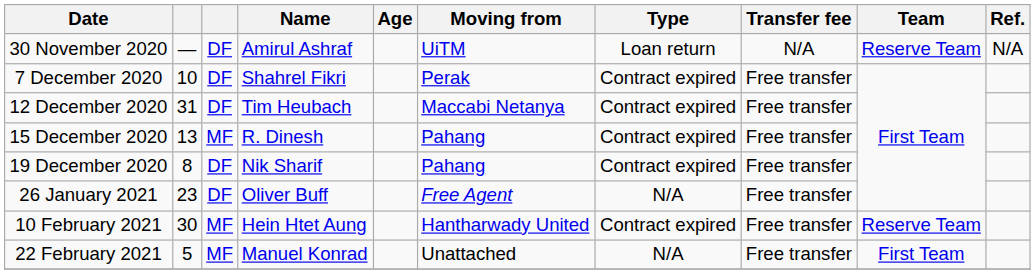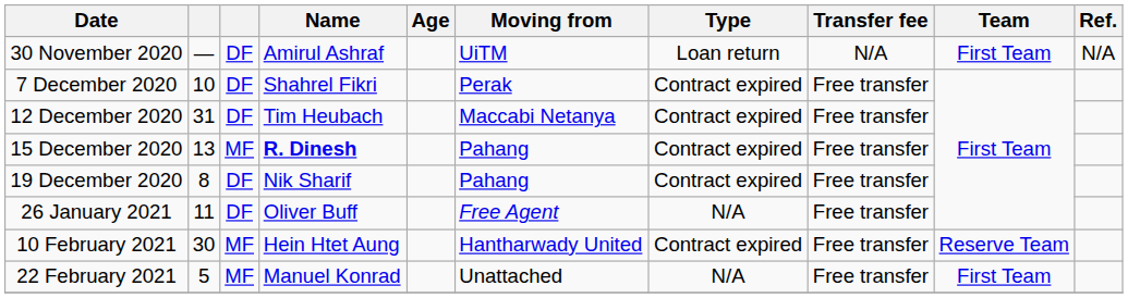 <table class="wikitable sortable" style="width:70%; text-align:center; font-size:100%; text-align:centre;">
 <tr>
 <th>Date</th>
 <th></th>
 <th></th>
 <th>Name</th>
 <th>Age</th>
 <th>Moving from</th>
 <th>Type</th>
 <th>Transfer fee</th>
 <th>Team</th>
 <th>Ref.</th>
 </tr>
 <tr>
 <td>30 November 2020</td>
 <td>—</td>
 <td><a href='#'>DF</a></td>
 <td style="text-align:left"> <a href='#'>Amirul Ashraf</a></td>
 <td></td>
 <td style="text-align:left"> <a href='#'>UiTM</a></td>
 <td>Loan return</td>
 <td>N/A</td>
-<td><a href='#'>Reserve Team</a></td>
+<td><a href='#'>First Team</a></td>
 <td>N/A</td>
 </tr>
 <tr>
 <td>7 December 2020</td>
 <td>10</td>
 <td><a href='#'>DF</a></td>
 <td style="text-align:left"> <a href='#'>Shahrel Fikri</a></td>
 <td></td>
 <td style="text-align:left"> <a href='#'>Perak</a></td>
 <td>Contract expired</td>
 <td>Free transfer</td>
 <td rowspan="5"><a href='#'>First Team</a></td>
 <td></td>
 </tr>
 <tr>
 <td>12 December 2020</td>
 <td>31</td>
 <td><a href='#'>DF</a></td>
 <td style="text-align:left"> <a href='#'>Tim Heubach</a></td>
 <td></td>
 <td style="text-align:left"> <a href='#'>Maccabi Netanya</a></td>
 <td>Contract expired</td>
 <td>Free transfer</td>
 <td></td>
 </tr>
 <tr>
 <td>15 December 2020</td>
 <td>13</td>
 <td><a href='#'>MF</a></td>
-<td style="text-align:left"> <a href='#'>R. Dinesh</a></td>
+<td style="text-align:left"><strong> <a href='#'>R. Dinesh</a></strong></td>
 <td></td>
 <td style="text-align:left"> <a href='#'>Pahang</a></td>
 <td>Contract expired</td>
 <td>Free transfer</td>
 <td></td>
 </tr>
 <tr>
 <td>19 December 2020</td>
 <td>8</td>
 <td><a href='#'>DF</a></td>
 <td style="text-align:left"> <a href='#'>Nik Sharif</a></td>
 <td></td>
 <td style="text-align:left"> <a href='#'>Pahang</a></td>
 <td>Contract expired</td>
 <td>Free transfer</td>
 <td></td>
 </tr>
 <tr>
 <td>26 January 2021</td>
-<td>23</td>
+<td>11</td>
 <td><a href='#'>DF</a></td>
 <td style="text-align:left"> <a href='#'>Oliver Buff</a></td>
 <td></td>
 <td style="text-align:left"><em><a href='#'>Free Agent</a></em></td>
 <td>N/A</td>
 <td>Free transfer</td>
 <td></td>
 </tr>
 <tr>
 <td>10 February 2021</td>
 <td>30</td>
 <td><a href='#'>MF</a></td>
 <td style="text-align:left"> <a href='#'>Hein Htet Aung</a></td>
 <td></td>
 <td style="text-align:left"> <a href='#'>Hantharwady United</a></td>
 <td>Contract expired</td>
 <td>Free transfer</td>
 <td><a href='#'>Reserve Team</a></td>
 <td></td>
 </tr>
 <tr>
 <td>22 February 2021</td>
 <td>5</td>
 <td><a href='#'>MF</a></td>
 <td style="text-align:left"> <a href='#'>Manuel Konrad</a></td>
 <td></td>
 <td style="text-align:left">Unattached</td>
 <td>N/A</td>
 <td>Free transfer</td>
 <td><a href='#'>First Team</a></td>
 <td></td>
 </tr>
 <tr>
 </tr>
 </table>
